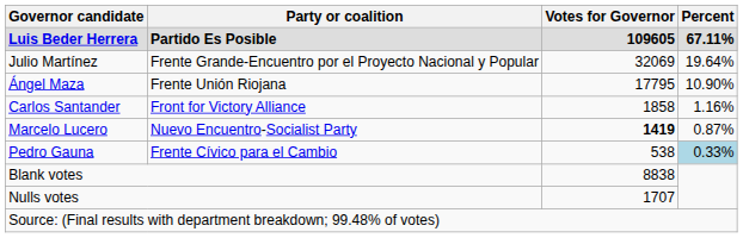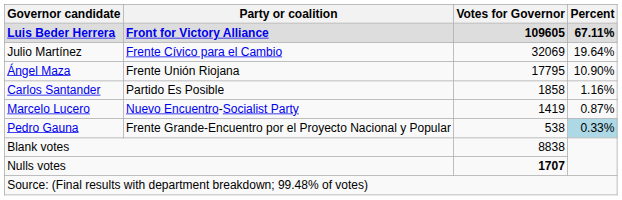 <table class="wikitable" style="text-align:left">
 <tr>
 <th>Governor candidate</th>
 <th>Party or coalition</th>
 <th>Votes for Governor</th>
 <th>Percent</th>
 </tr>
 <tr style="background:#DDDDDD; font-weight:bold">
 <td><a href='#'>Luis Beder Herrera</a></td>
-<td>Partido Es Posible</td>
+<td><a href='#'>Front for Victory Alliance</a></td>
 <td align=right>109605</td>
 <td align=right>67.11%</td>
 </tr>
 <tr>
 <td>Julio Martínez</td>
-<td>Frente Grande-Encuentro por el Proyecto Nacional y Popular</td>
+<td><a href='#'>Frente Cívico para el Cambio</a></td>
 <td align=right>32069</td>
 <td align=right>19.64%</td>
 </tr>
 <tr>
 <td><a href='#'>Ángel Maza</a></td>
 <td>Frente Unión Riojana</td>
 <td align=right>17795</td>
 <td align=right>10.90%</td>
 </tr>
 <tr>
 <td><a href='#'>Carlos Santander</a></td>
-<td><a href='#'>Front for Victory Alliance</a></td>
+<td>Partido Es Posible</td>
 <td align=right>1858</td>
 <td align=right>1.16%</td>
 </tr>
 <tr>
 <td><a href='#'>Marcelo Lucero</a></td>
 <td><a href='#'>Nuevo Encuentro</a>-<a href='#'>Socialist Party</a></td>
-<td align=right><strong>1419</strong></td>
+<td align=right>1419</td>
 <td align=right>0.87%</td>
 </tr>
 <tr>
 <td><a href='#'>Pedro Gauna</a></td>
-<td><a href='#'>Frente Cívico para el Cambio</a></td>
+<td>Frente Grande-Encuentro por el Proyecto Nacional y Popular</td>
 <td align=right>538</td>
 <td align=right style="background: lightblue;">0.33%</td>
 </tr>
 <tr>
 <td colspan=2>Blank votes</td>
 <td align=right>8838</td>
 <td rowspan=2></td>
 </tr>
 <tr>
 <td colspan=2>Nulls votes</td>
-<td align=right>1707</td>
+<td align=right><strong>1707</strong></td>
 </tr>
 <tr>
 <td colspan=5>Source:  (Final results with department breakdown; 99.48% of votes)</td>
 </tr>
 </table>
